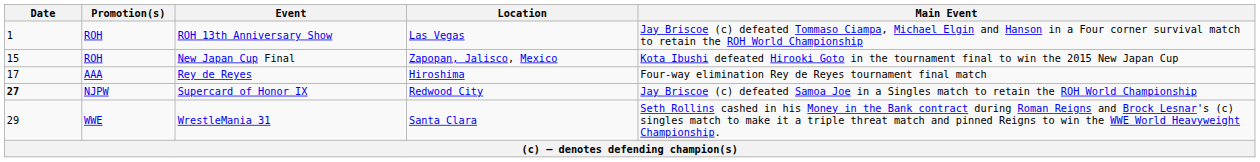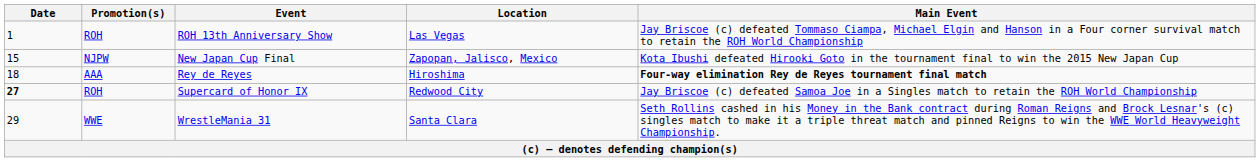 <table class="wikitable" style="width:100%;">
 <tr>
 <th width=5%>Date</th>
 <th width=5%>Promotion(s)</th>
 <th width=15%>Event</th>
 <th width=15%>Location</th>
 <th width=40%>Main Event</th>
 </tr>
 <tr>
 <td>1</td>
 <td><a href='#'>ROH</a></td>
 <td><a href='#'>ROH 13th Anniversary Show</a></td>
 <td><a href='#'>Las Vegas</a></td>
 <td><a href='#'>Jay Briscoe</a> (c) defeated <a href='#'>Tommaso Ciampa</a>, <a href='#'>Michael Elgin</a> and <a href='#'>Hanson</a> in a Four corner survival match to retain the <a href='#'>ROH World Championship</a></td>
 </tr>
 <tr>
 <td>15</td>
-<td><a href='#'>ROH</a></td>
+<td><a href='#'>NJPW</a></td>
 <td><a href='#'>New Japan Cup</a> Final</td>
 <td><a href='#'>Zapopan, Jalisco</a>, <a href='#'>Mexico</a></td>
 <td><a href='#'>Kota Ibushi</a> defeated <a href='#'>Hirooki Goto</a> in the tournament final to win the 2015 New Japan Cup</td>
 </tr>
 <tr>
-<td>17</td>
+<td>18</td>
 <td><a href='#'>AAA</a></td>
 <td><a href='#'>Rey de Reyes</a></td>
 <td><a href='#'>Hiroshima</a></td>
-<td>Four-way elimination Rey de Reyes tournament final match</td>
+<td><strong>Four-way elimination Rey de Reyes tournament final match</strong></td>
 </tr>
 <tr>
 <td><strong>27</strong></td>
-<td><a href='#'>NJPW</a></td>
+<td><a href='#'>ROH</a></td>
 <td><a href='#'>Supercard of Honor IX</a></td>
 <td><a href='#'>Redwood City</a></td>
 <td><a href='#'>Jay Briscoe</a> (c) defeated <a href='#'>Samoa Joe</a> in a Singles match to retain the <a href='#'>ROH World Championship</a></td>
 </tr>
 <tr>
 <td>29</td>
 <td><a href='#'>WWE</a></td>
 <td><a href='#'>WrestleMania 31</a></td>
 <td><a href='#'>Santa Clara</a></td>
 <td><a href='#'>Seth Rollins</a> cashed in his <a href='#'>Money in the Bank contract</a> during <a href='#'>Roman Reigns</a> and <a href='#'>Brock Lesnar</a>'s (c) singles match to make it a triple threat match and pinned Reigns to win the <a href='#'>WWE World Heavyweight Championship</a>.</td>
 </tr>
 <tr>
 <th colspan="6">(c) – denotes defending champion(s)</th>
 </tr>
 </table>
